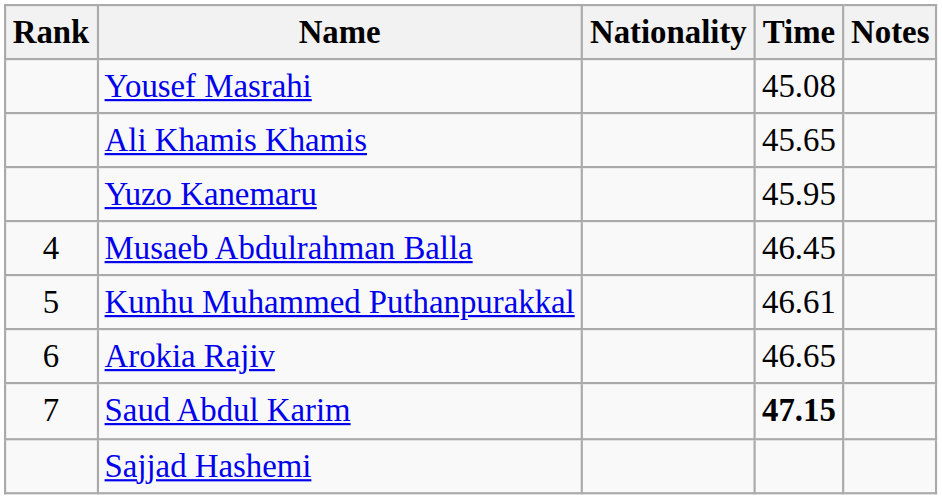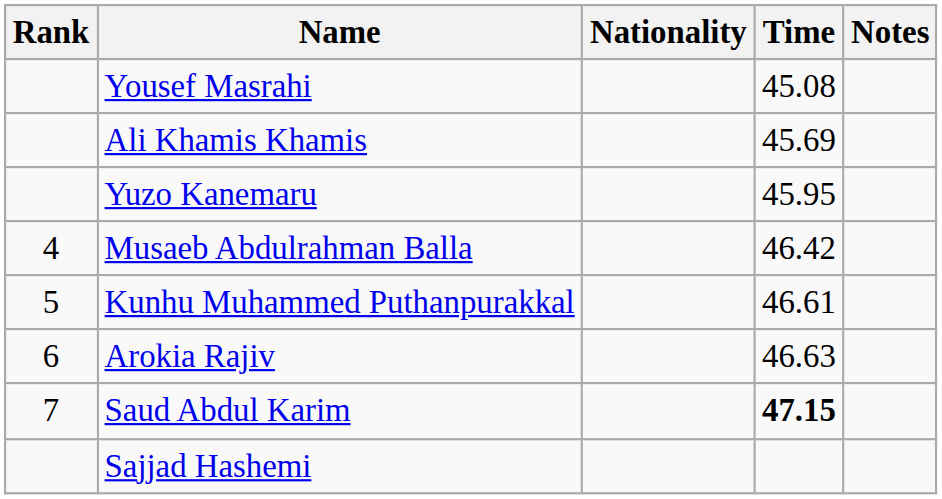 <table class="wikitable sortable" style="text-align:center;font-size:95%">
 <tr>
 <th>Rank</th>
 <th>Name</th>
 <th>Nationality</th>
 <th>Time</th>
 <th>Notes</th>
 </tr>
 <tr>
 <td></td>
 <td align=left><a href='#'>Yousef Masrahi</a></td>
 <td align=left></td>
 <td>45.08</td>
 <td></td>
 </tr>
 <tr>
 <td></td>
 <td align=left><a href='#'>Ali Khamis Khamis</a></td>
 <td align=left></td>
-<td>45.65</td>
+<td>45.69</td>
 <td></td>
 </tr>
 <tr>
 <td></td>
 <td align=left><a href='#'>Yuzo Kanemaru</a></td>
 <td align=left></td>
 <td>45.95</td>
 <td></td>
 </tr>
 <tr>
 <td>4</td>
 <td align=left><a href='#'>Musaeb Abdulrahman Balla</a></td>
 <td align=left></td>
-<td>46.45</td>
+<td>46.42</td>
 <td></td>
 </tr>
 <tr>
 <td>5</td>
 <td align=left><a href='#'>Kunhu Muhammed Puthanpurakkal</a></td>
 <td align=left></td>
 <td>46.61</td>
 <td></td>
 </tr>
 <tr>
 <td>6</td>
 <td align=left><a href='#'>Arokia Rajiv</a></td>
 <td align=left></td>
-<td>46.65</td>
+<td>46.63</td>
 <td></td>
 </tr>
 <tr>
 <td>7</td>
 <td align=left><a href='#'>Saud Abdul Karim</a></td>
 <td align=left></td>
 <td><strong>47.15</strong></td>
 <td></td>
 </tr>
 <tr>
 <td></td>
 <td align=left><a href='#'>Sajjad Hashemi</a></td>
 <td align=left></td>
 <td></td>
 <td></td>
 </tr>
 </table>
